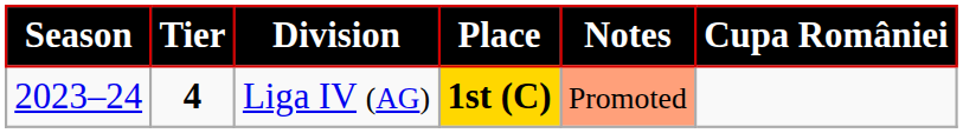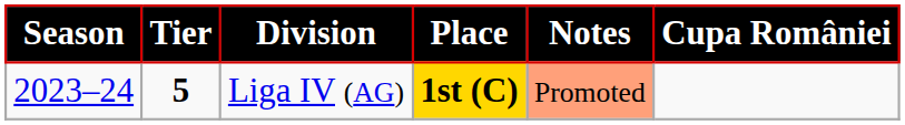 <table class="wikitable" style="text-align:center; font-size:90%">
 <tr>
 <th style="background:#000000;color:#FFFFFF;border:1px solid #d50000;">Season</th>
 <th style="background:#000000;color:#FFFFFF;border:1px solid #d50000;">Tier</th>
 <th style="background:#000000;color:#FFFFFF;border:1px solid #d50000;">Division</th>
 <th style="background:#000000;color:#FFFFFF;border:1px solid #d50000;">Place</th>
 <th style="background:#000000;color:#FFFFFF;border:1px solid #d50000;">Notes</th>
 <th style="background:#000000;color:#FFFFFF;border:1px solid #d50000;">Cupa României</th>
 </tr>
 <tr>
 <td><a href='#'>2023–24</a></td>
-<td><strong>4</strong></td>
+<td><strong>5</strong></td>
 <td><a href='#'>Liga IV</a> <small>(<a href='#'>AG</a>)</small></td>
 <td align=center bgcolor=gold><strong>1st (C)</strong></td>
 <td style="background: lightsalmon;"><small>Promoted</small></td>
 <td></td>
 </tr>
 </table>
